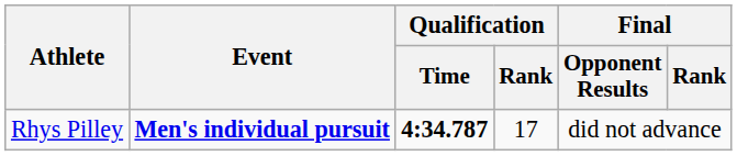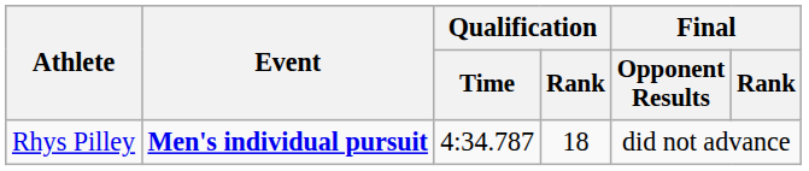 <table class="wikitable" style="font-size:90%;">
 <tr>
 <th rowspan=2>Athlete</th>
 <th rowspan=2>Event</th>
 <th colspan=2>Qualification</th>
 <th colspan=2>Final</th>
 </tr>
 <tr style="font-size:95%">
 <th>Time</th>
 <th>Rank</th>
 <th>Opponent<br>Results</th>
 <th>Rank</th>
 </tr>
 <tr align=center>
 <td align=left><a href='#'>Rhys Pilley</a></td>
 <td align=left rowspan=1><strong><a href='#'>Men's individual pursuit</a></strong></td>
-<td><strong>4:34.787</strong></td>
-<td>17</td>
+<td>4:34.787</td>
+<td>18</td>
 <td colspan=2>did not advance</td>
 </tr>
 </table>
